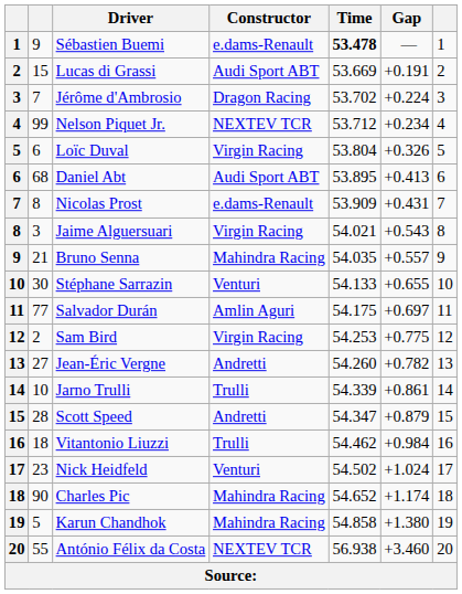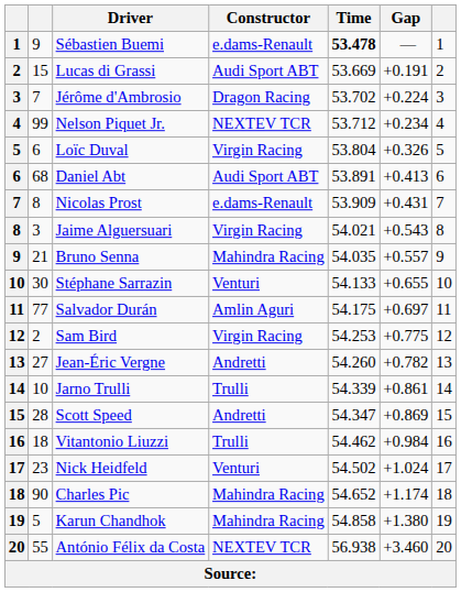 <table class=wikitable style="font-size:95%">
 <tr>
 <th></th>
 <th></th>
 <th>Driver</th>
 <th>Constructor</th>
 <th>Time</th>
 <th>Gap</th>
 <th></th>
 </tr>
 <tr>
 <th>1</th>
 <td>9</td>
 <td> <a href='#'>Sébastien Buemi</a></td>
 <td><a href='#'>e.dams-Renault</a></td>
 <td><strong>53.478</strong></td>
 <td align=center> —</td>
 <td>1</td>
 </tr>
 <tr>
 <th>2</th>
 <td>15</td>
 <td> <a href='#'>Lucas di Grassi</a></td>
 <td><a href='#'>Audi Sport ABT</a></td>
 <td>53.669</td>
 <td>+0.191</td>
 <td>2</td>
 </tr>
 <tr>
 <th>3</th>
 <td>7</td>
 <td> <a href='#'>Jérôme d'Ambrosio</a></td>
 <td><a href='#'>Dragon Racing</a></td>
 <td>53.702</td>
 <td>+0.224</td>
 <td>3</td>
 </tr>
 <tr>
 <th>4</th>
 <td>99</td>
 <td> <a href='#'>Nelson Piquet Jr.</a></td>
 <td><a href='#'>NEXTEV TCR</a></td>
 <td>53.712</td>
 <td>+0.234</td>
 <td>4</td>
 </tr>
 <tr>
 <th>5</th>
 <td>6</td>
 <td> <a href='#'>Loïc Duval</a></td>
 <td><a href='#'>Virgin Racing</a></td>
 <td>53.804</td>
 <td>+0.326</td>
 <td>5</td>
 </tr>
 <tr>
 <th>6</th>
 <td>68</td>
 <td> <a href='#'>Daniel Abt</a></td>
 <td><a href='#'>Audi Sport ABT</a></td>
-<td>53.895</td>
+<td>53.891</td>
 <td>+0.413</td>
 <td>6</td>
 </tr>
 <tr>
 <th>7</th>
 <td>8</td>
 <td> <a href='#'>Nicolas Prost</a></td>
 <td><a href='#'>e.dams-Renault</a></td>
 <td>53.909</td>
 <td>+0.431</td>
 <td>7</td>
 </tr>
 <tr>
 <th>8</th>
 <td>3</td>
 <td> <a href='#'>Jaime Alguersuari</a></td>
 <td><a href='#'>Virgin Racing</a></td>
 <td>54.021</td>
 <td>+0.543</td>
 <td>8</td>
 </tr>
 <tr>
 <th>9</th>
 <td>21</td>
 <td> <a href='#'>Bruno Senna</a></td>
 <td><a href='#'>Mahindra Racing</a></td>
 <td>54.035</td>
 <td>+0.557</td>
 <td>9</td>
 </tr>
 <tr>
 <th>10</th>
 <td>30</td>
 <td> <a href='#'>Stéphane Sarrazin</a></td>
 <td><a href='#'>Venturi</a></td>
 <td>54.133</td>
 <td>+0.655</td>
 <td>10</td>
 </tr>
 <tr>
 <th>11</th>
 <td>77</td>
 <td> <a href='#'>Salvador Durán</a></td>
 <td><a href='#'>Amlin Aguri</a></td>
 <td>54.175</td>
 <td>+0.697</td>
 <td>11</td>
 </tr>
 <tr>
 <th>12</th>
 <td>2</td>
 <td> <a href='#'>Sam Bird</a></td>
 <td><a href='#'>Virgin Racing</a></td>
 <td>54.253</td>
 <td>+0.775</td>
 <td>12</td>
 </tr>
 <tr>
 <th>13</th>
 <td>27</td>
 <td> <a href='#'>Jean-Éric Vergne</a></td>
 <td><a href='#'>Andretti</a></td>
 <td>54.260</td>
 <td>+0.782</td>
 <td>13</td>
 </tr>
 <tr>
 <th>14</th>
 <td>10</td>
 <td> <a href='#'>Jarno Trulli</a></td>
 <td><a href='#'>Trulli</a></td>
 <td>54.339</td>
 <td>+0.861</td>
 <td>14</td>
 </tr>
 <tr>
 <th>15</th>
 <td>28</td>
 <td> <a href='#'>Scott Speed</a></td>
 <td><a href='#'>Andretti</a></td>
 <td>54.347</td>
-<td>+0.879</td>
+<td>+0.869</td>
 <td>15</td>
 </tr>
 <tr>
 <th>16</th>
 <td>18</td>
 <td> <a href='#'>Vitantonio Liuzzi</a></td>
 <td><a href='#'>Trulli</a></td>
 <td>54.462</td>
 <td>+0.984</td>
 <td>16</td>
 </tr>
 <tr>
 <th>17</th>
 <td>23</td>
 <td> <a href='#'>Nick Heidfeld</a></td>
 <td><a href='#'>Venturi</a></td>
 <td>54.502</td>
 <td>+1.024</td>
 <td>17</td>
 </tr>
 <tr>
 <th>18</th>
 <td>90</td>
 <td> <a href='#'>Charles Pic</a></td>
 <td><a href='#'>Mahindra Racing</a></td>
 <td>54.652</td>
 <td>+1.174</td>
 <td>18</td>
 </tr>
 <tr>
 <th>19</th>
 <td>5</td>
 <td> <a href='#'>Karun Chandhok</a></td>
 <td><a href='#'>Mahindra Racing</a></td>
 <td>54.858</td>
 <td>+1.380</td>
 <td>19</td>
 </tr>
 <tr>
 <th>20</th>
 <td>55</td>
 <td> <a href='#'>António Félix da Costa</a></td>
 <td><a href='#'>NEXTEV TCR</a></td>
 <td>56.938</td>
 <td>+3.460</td>
 <td>20</td>
 </tr>
 <tr>
 <th colspan="9">Source:</th>
 </tr>
 </table>
